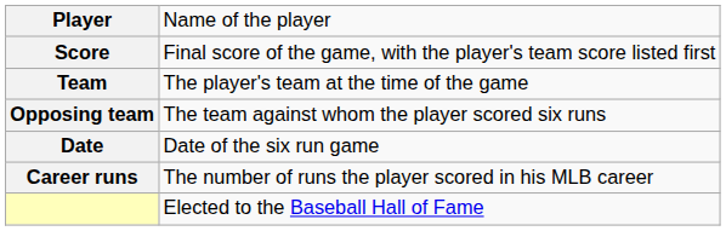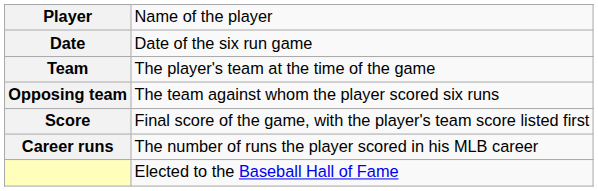 <table class="wikitable plainrowheaders">
 <tr>
 <th scope="row" style="text-align:center"><strong>Player</strong></th>
 <td>Name of the player</td>
 </tr>
 <tr>
-<th scope="row" style="text-align:center"><strong>Score</strong></th>
-<td>Final score of the game, with the player's team score listed first</td>
+<th scope="row" style="text-align:center"><strong>Date</strong></th>
+<td>Date of the six run game</td>
 </tr>
 <tr>
 <th scope="row" style="text-align:center"><strong>Team</strong></th>
 <td>The player's team at the time of the game</td>
 </tr>
 <tr>
 <th scope="row" style="text-align:center"><strong>Opposing team</strong></th>
 <td>The team against whom the player scored six runs</td>
 </tr>
 <tr>
-<th scope="row" style="text-align:center"><strong>Date</strong></th>
-<td>Date of the six run game</td>
+<th scope="row" style="text-align:center"><strong>Score</strong></th>
+<td>Final score of the game, with the player's team score listed first</td>
 </tr>
 <tr>
 <th scope="row" style="text-align:center"><strong>Career runs</strong></th>
 <td>The number of runs the player scored in his MLB career</td>
 </tr>
 <tr>
 <th scope="row" style="text-align:center; background-color: #ffffbb"></th>
 <td>Elected to the <a href='#'>Baseball Hall of Fame</a></td>
 </tr>
 </table>
